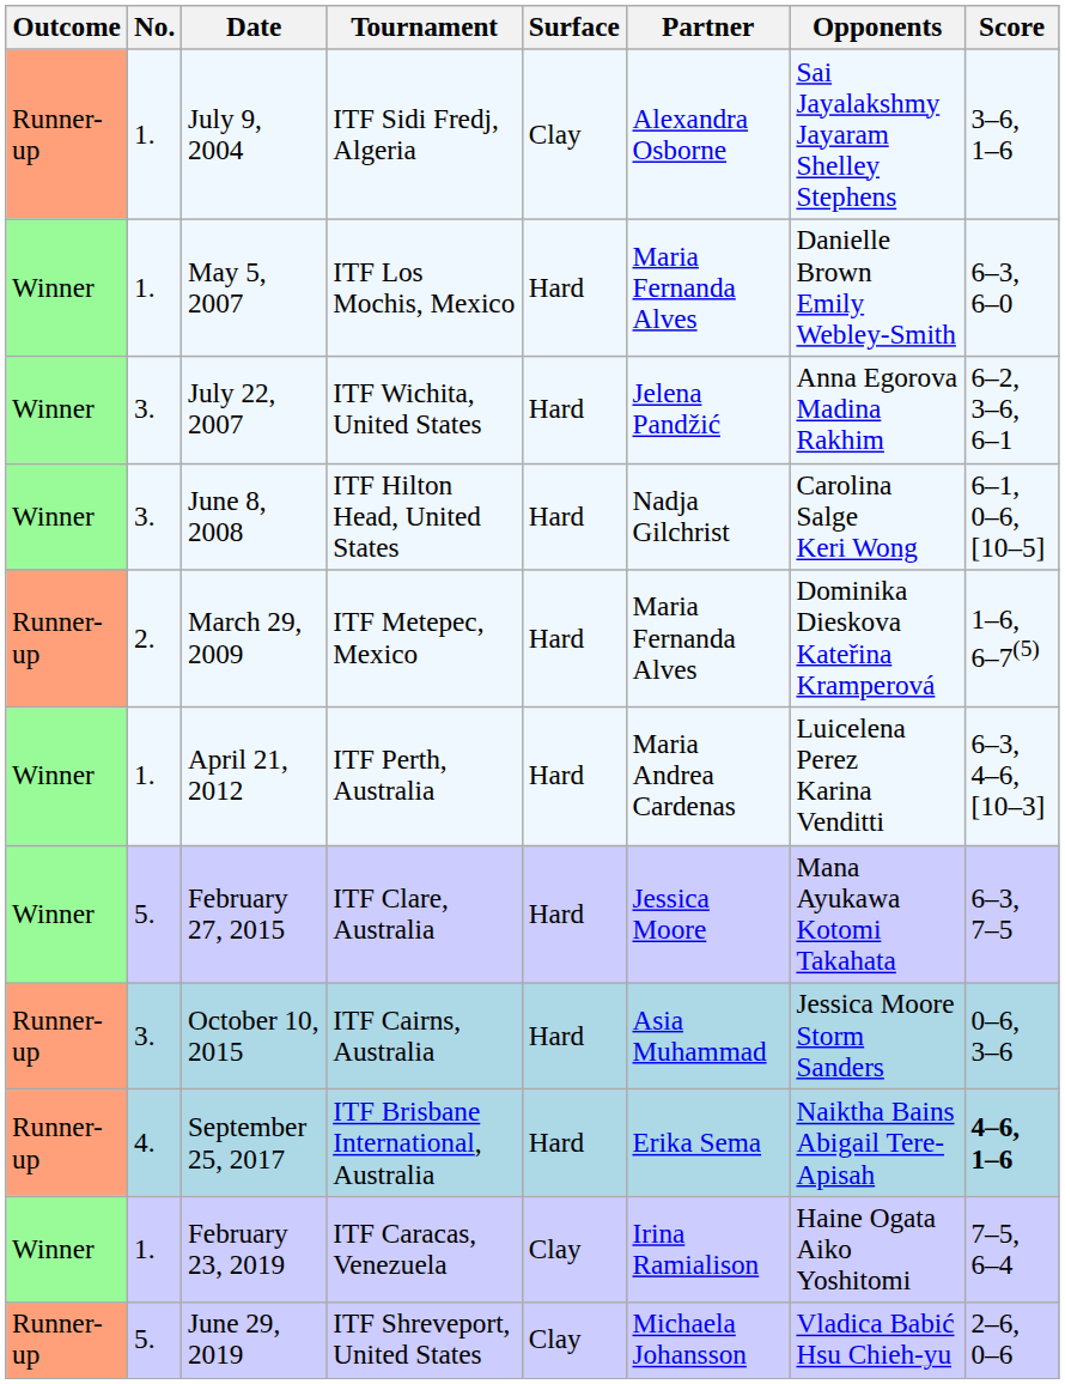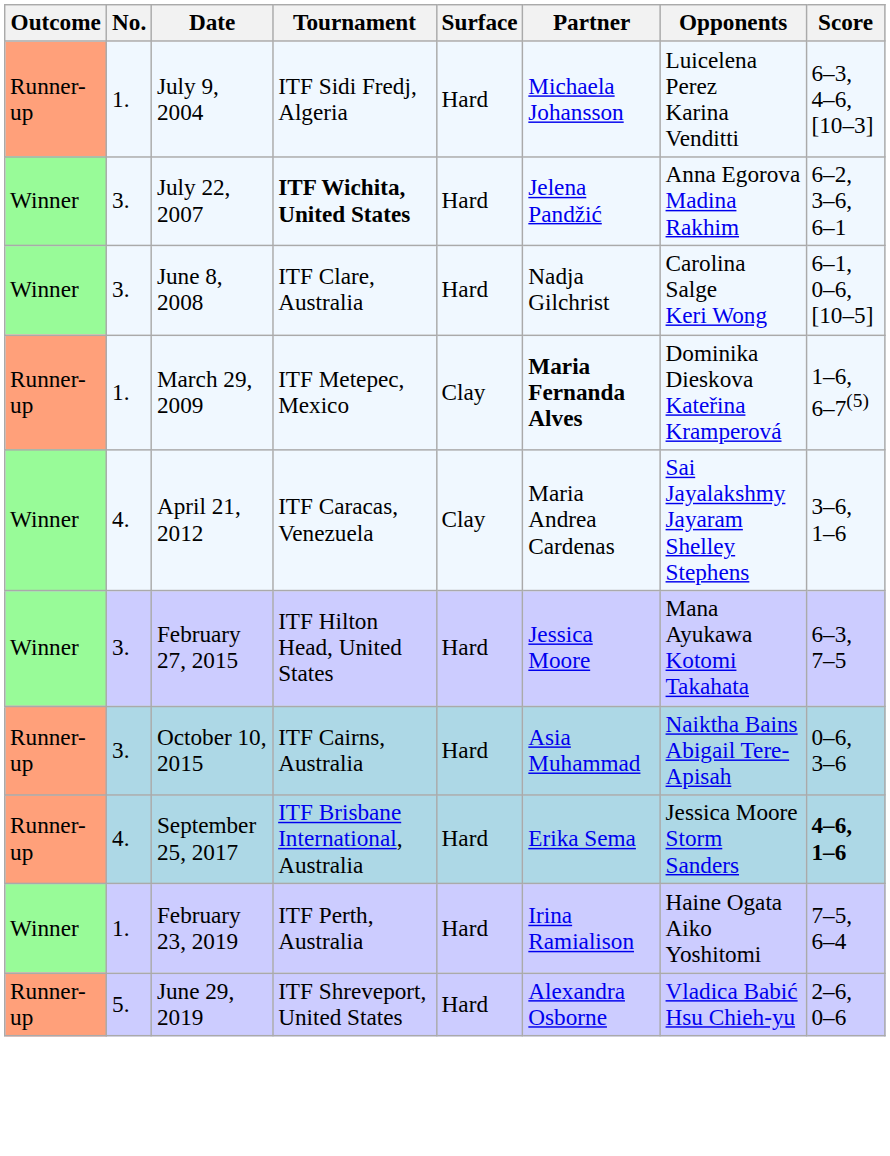 <table class="sortable wikitable">
 <tr>
 <th>Outcome</th>
 <th>No.</th>
 <th>Date</th>
 <th>Tournament</th>
 <th>Surface</th>
 <th>Partner</th>
 <th>Opponents</th>
 <th class="unsortable">Score</th>
 </tr>
 <tr style="background:#f0f8ff;">
 <td bgcolor="FFA07A">Runner-up</td>
 <td>1.</td>
 <td>July 9, 2004</td>
 <td>ITF Sidi Fredj, Algeria</td>
-<td>Clay</td>
-<td> <a href='#'>Alexandra Osborne</a></td>
-<td> <a href='#'>Sai Jayalakshmy Jayaram</a> <br>  <a href='#'>Shelley Stephens</a></td>
-<td>3–6, 1–6</td>
-</tr>
-<tr style="background:#f0f8ff;">
-<td style="background:#98fb98;">Winner</td>
-<td>1.</td>
-<td>May 5, 2007</td>
-<td>ITF Los Mochis, Mexico</td>
 <td>Hard</td>
-<td> <a href='#'>Maria Fernanda Alves</a></td>
-<td> Danielle Brown <br>  <a href='#'>Emily Webley-Smith</a></td>
-<td>6–3, 6–0</td>
+<td> <a href='#'>Michaela Johansson</a></td>
+<td> Luicelena Perez <br>  Karina Venditti</td>
+<td>6–3, 4–6, [10–3]</td>
 </tr>
 <tr style="background:#f0f8ff;">
 <td style="background:#98fb98;">Winner</td>
 <td>3.</td>
 <td>July 22, 2007</td>
-<td>ITF Wichita, United States</td>
+<td><strong>ITF Wichita, United States</strong></td>
 <td>Hard</td>
 <td> <a href='#'>Jelena Pandžić</a></td>
 <td> Anna Egorova <br>  <a href='#'>Madina Rakhim</a></td>
 <td>6–2, 3–6, 6–1</td>
 </tr>
 <tr style="background:#f0f8ff;">
 <td style="background:#98fb98;">Winner</td>
 <td>3.</td>
 <td>June 8, 2008</td>
-<td>ITF Hilton Head, United States</td>
+<td>ITF Clare, Australia</td>
 <td>Hard</td>
 <td> Nadja Gilchrist</td>
 <td> Carolina Salge <br>  <a href='#'>Keri Wong</a></td>
 <td>6–1, 0–6, [10–5]</td>
 </tr>
 <tr style="background:#f0f8ff;">
 <td bgcolor="FFA07A">Runner-up</td>
-<td>2.</td>
+<td>1.</td>
 <td>March 29, 2009</td>
 <td>ITF Metepec, Mexico</td>
-<td>Hard</td>
-<td> Maria Fernanda Alves</td>
+<td>Clay</td>
+<td><strong> Maria Fernanda Alves</strong></td>
 <td> Dominika Dieskova <br>  <a href='#'>Kateřina Kramperová</a></td>
 <td>1–6, 6–7<sup>(5)</sup></td>
 </tr>
 <tr style="background:#f0f8ff;">
 <td style="background:#98fb98;">Winner</td>
-<td>1.</td>
+<td>4.</td>
 <td>April 21, 2012</td>
-<td>ITF Perth, Australia</td>
-<td>Hard</td>
+<td>ITF Caracas, Venezuela</td>
+<td>Clay</td>
 <td> Maria Andrea Cardenas</td>
-<td> Luicelena Perez <br>  Karina Venditti</td>
-<td>6–3, 4–6, [10–3]</td>
+<td> <a href='#'>Sai Jayalakshmy Jayaram</a> <br>  <a href='#'>Shelley Stephens</a></td>
+<td>3–6, 1–6</td>
 </tr>
 <tr style="background:#ccccff;">
 <td style="background:#98fb98;">Winner</td>
-<td>5.</td>
+<td>3.</td>
 <td>February 27, 2015</td>
-<td>ITF Clare, Australia</td>
+<td>ITF Hilton Head, United States</td>
 <td>Hard</td>
 <td> <a href='#'>Jessica Moore</a></td>
 <td> Mana Ayukawa <br>  <a href='#'>Kotomi Takahata</a></td>
 <td>6–3, 7–5</td>
 </tr>
 <tr style="background:lightblue;">
 <td bgcolor="FFA07A">Runner-up</td>
 <td>3.</td>
 <td>October 10, 2015</td>
 <td>ITF Cairns, Australia</td>
 <td>Hard</td>
 <td> <a href='#'>Asia Muhammad</a></td>
-<td> Jessica Moore <br>  <a href='#'>Storm Sanders</a></td>
+<td> <a href='#'>Naiktha Bains</a> <br>  <a href='#'>Abigail Tere-Apisah</a></td>
 <td>0–6, 3–6</td>
 </tr>
 <tr style="background:lightblue;">
 <td bgcolor="FFA07A">Runner-up</td>
 <td>4.</td>
 <td>September 25, 2017</td>
 <td><a href='#'>ITF Brisbane International</a>, Australia</td>
 <td>Hard</td>
 <td> <a href='#'>Erika Sema</a></td>
-<td> <a href='#'>Naiktha Bains</a> <br>  <a href='#'>Abigail Tere-Apisah</a></td>
+<td> Jessica Moore <br>  <a href='#'>Storm Sanders</a></td>
 <td><strong>4–6, 1–6</strong></td>
 </tr>
 <tr style="background:#ccccff;">
 <td style="background:#98fb98;">Winner</td>
 <td>1.</td>
 <td>February 23, 2019</td>
-<td>ITF Caracas, Venezuela</td>
-<td>Clay</td>
+<td>ITF Perth, Australia</td>
+<td>Hard</td>
 <td> <a href='#'>Irina Ramialison</a></td>
 <td> Haine Ogata <br>  Aiko Yoshitomi</td>
 <td>7–5, 6–4</td>
 </tr>
 <tr style="background:#ccccff;">
 <td bgcolor="FFA07A">Runner-up</td>
 <td>5.</td>
 <td>June 29, 2019</td>
 <td>ITF Shreveport, United States</td>
-<td>Clay</td>
-<td> <a href='#'>Michaela Johansson</a></td>
+<td>Hard</td>
+<td> <a href='#'>Alexandra Osborne</a></td>
 <td> <a href='#'>Vladica Babić</a> <br>  <a href='#'>Hsu Chieh-yu</a></td>
 <td>2–6, 0–6</td>
 </tr>
 </table>
